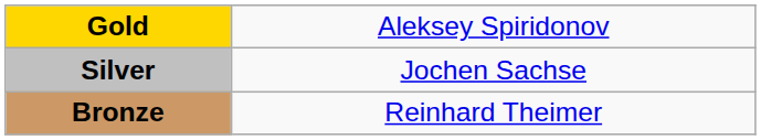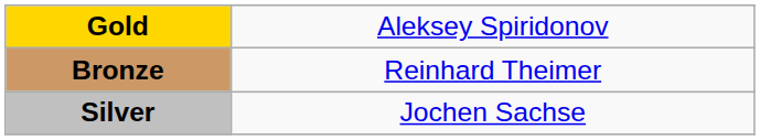 <table class="wikitable" style="text-align:center; " width="35%">
 <tr>
 <td bgcolor="gold"><strong>Gold</strong></td>
 <td><a href='#'>Aleksey Spiridonov</a><br>  <small><em></em></small></td>
 </tr>
 <tr>
+<td bgcolor="CC9966"><strong>Bronze</strong></td>
+<td><a href='#'>Reinhard Theimer</a><br>  <small><em></em></small></td>
+</tr>
+<tr>
 <td bgcolor="silver"><strong>Silver</strong></td>
 <td><a href='#'>Jochen Sachse</a><br>  <small><em></em></small></td>
 </tr>
-<tr>
-<td bgcolor="CC9966"><strong>Bronze</strong></td>
-<td><a href='#'>Reinhard Theimer</a><br>  <small><em></em></small></td>
-</tr>
 </table>
